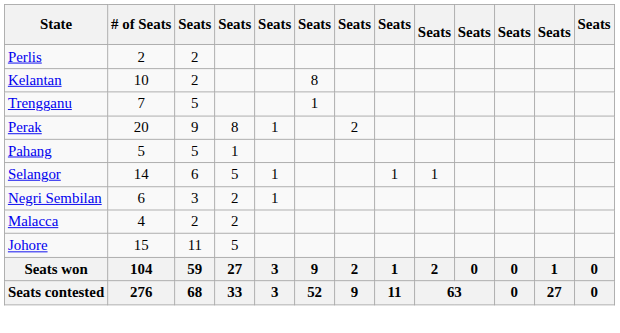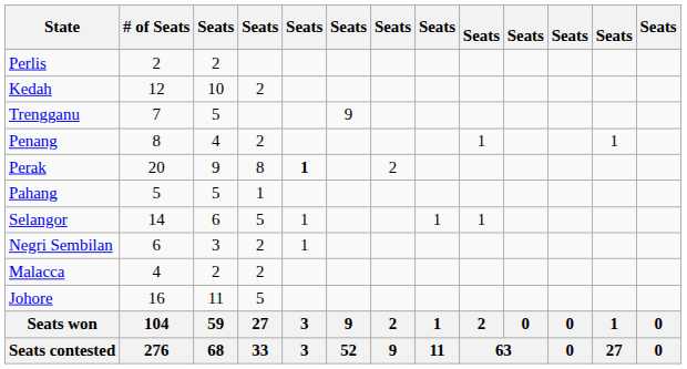 <table class="wikitable sortable" style="text-align:center">
 <tr>
 <th>State</th>
 <th># of Seats</th>
 <th> Seats</th>
 <th> Seats</th>
 <th> Seats</th>
 <th> Seats</th>
 <th> Seats</th>
 <th> Seats</th>
 <th><br>Seats</th>
 <th><br>Seats</th>
 <th><br>Seats</th>
 <th><br>Seats</th>
 <th> Seats</th>
 </tr>
 <tr>
 <td style="text-align:left"> <a href='#'>Perlis</a></td>
 <td>2</td>
 <td>2</td>
 <td></td>
 <td></td>
 <td></td>
 <td></td>
 <td></td>
 <td></td>
 <td></td>
 <td></td>
 <td></td>
 <td></td>
 </tr>
 <tr>
-<td style="text-align:left"> <a href='#'>Kelantan</a></td>
+<td style="text-align:left"> <a href='#'>Kedah</a></td>
+<td>12</td>
 <td>10</td>
 <td>2</td>
 <td></td>
 <td></td>
-<td>8</td>
 <td></td>
 <td></td>
 <td></td>
 <td></td>
 <td></td>
 <td></td>
 <td></td>
 </tr>
 <tr>
 <td style="text-align:left"> <a href='#'>Trengganu</a></td>
 <td>7</td>
 <td>5</td>
 <td></td>
 <td></td>
-<td>1</td>
+<td>9</td>
 <td></td>
 <td></td>
 <td></td>
 <td></td>
 <td></td>
 <td></td>
 <td></td>
 </tr>
 <tr>
+<td style="text-align:left"> <a href='#'>Penang</a></td>
+<td>8</td>
+<td>4</td>
+<td>2</td>
+<td></td>
+<td></td>
+<td></td>
+<td></td>
+<td>1</td>
+<td></td>
+<td></td>
+<td>1</td>
+<td></td>
+</tr>
+<tr>
 <td style="text-align:left"> <a href='#'>Perak</a></td>
 <td>20</td>
 <td>9</td>
 <td>8</td>
-<td>1</td>
+<td><strong>1</strong></td>
 <td></td>
 <td>2</td>
 <td></td>
 <td></td>
 <td></td>
 <td></td>
 <td></td>
 <td></td>
 </tr>
 <tr>
 <td style="text-align:left"> <a href='#'>Pahang</a></td>
 <td>5</td>
 <td>5</td>
 <td>1</td>
 <td></td>
 <td></td>
 <td></td>
 <td></td>
 <td></td>
 <td></td>
 <td></td>
 <td></td>
 <td></td>
 </tr>
 <tr>
 <td style="text-align:left"> <a href='#'>Selangor</a></td>
 <td>14</td>
 <td>6</td>
 <td>5</td>
 <td>1</td>
 <td></td>
 <td></td>
 <td>1</td>
 <td>1</td>
 <td></td>
 <td></td>
 <td></td>
 <td></td>
 </tr>
 <tr>
 <td style="text-align:left"> <a href='#'>Negri Sembilan</a></td>
 <td>6</td>
 <td>3</td>
 <td>2</td>
 <td>1</td>
 <td></td>
 <td></td>
 <td></td>
 <td></td>
 <td></td>
 <td></td>
 <td></td>
 <td></td>
 </tr>
 <tr>
 <td style="text-align:left"> <a href='#'>Malacca</a></td>
 <td>4</td>
 <td>2</td>
 <td>2</td>
 <td></td>
 <td></td>
 <td></td>
 <td></td>
 <td></td>
 <td></td>
 <td></td>
 <td></td>
 <td></td>
 </tr>
 <tr>
 <td style="text-align:left"> <a href='#'>Johore</a></td>
-<td>15</td>
+<td>16</td>
 <td>11</td>
 <td>5</td>
 <td></td>
 <td></td>
 <td></td>
 <td></td>
 <td></td>
 <td></td>
 <td></td>
 <td></td>
 <td></td>
 </tr>
 <tr class="sortbottom" style="background:lightgrey;">
 <th>Seats won</th>
 <th>104</th>
 <th>59</th>
 <th>27</th>
 <th>3</th>
 <th>9</th>
 <th>2</th>
 <th>1</th>
 <th>2</th>
 <th>0</th>
 <th>0</th>
 <th>1</th>
 <th>0</th>
 </tr>
 <tr>
 <th>Seats contested</th>
 <th>276</th>
 <th>68</th>
 <th>33</th>
 <th>3</th>
 <th>52</th>
 <th>9</th>
 <th>11</th>
 <th colspan=2>63</th>
 <th>0</th>
 <th>27</th>
 <th>0</th>
 </tr>
 </table>
